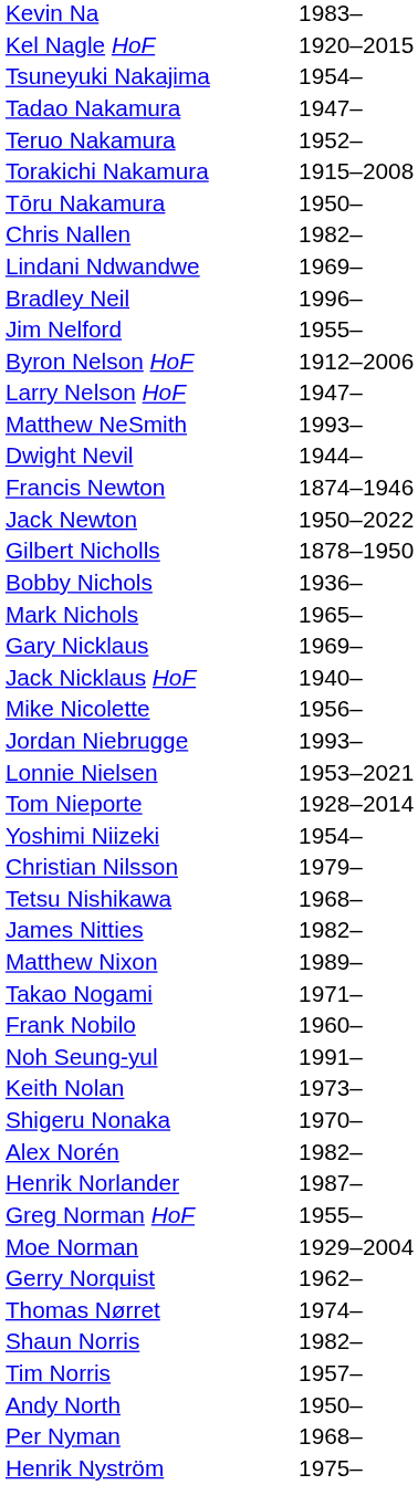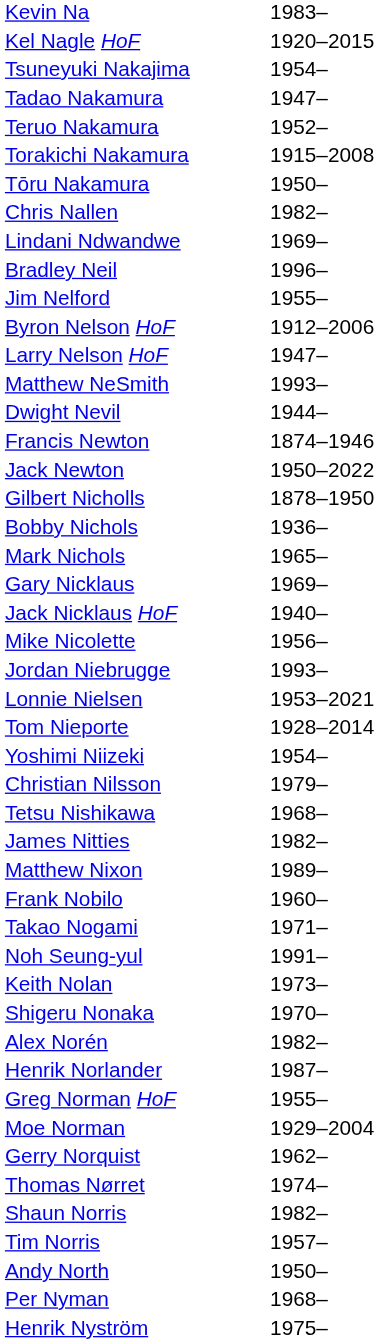 <table>
 <tr>
 <td style="width:200px"> <a href='#'>Kevin Na</a></td>
 <td>1983–</td>
 </tr>
 <tr>
 <td> <a href='#'>Kel Nagle</a> <em><a href='#'><span>HoF</span></a></em></td>
 <td>1920–2015</td>
 </tr>
 <tr>
 <td> <a href='#'>Tsuneyuki Nakajima</a></td>
 <td>1954–</td>
 </tr>
 <tr>
 <td> <a href='#'>Tadao Nakamura</a></td>
 <td>1947–</td>
 </tr>
 <tr>
 <td> <a href='#'>Teruo Nakamura</a></td>
 <td>1952–</td>
 </tr>
 <tr>
 <td> <a href='#'>Torakichi Nakamura</a></td>
 <td>1915–2008</td>
 </tr>
 <tr>
 <td> <a href='#'>Tōru Nakamura</a></td>
 <td>1950–</td>
 </tr>
 <tr>
 <td> <a href='#'>Chris Nallen</a></td>
 <td>1982–</td>
 </tr>
 <tr>
 <td> <a href='#'>Lindani Ndwandwe</a></td>
 <td>1969–</td>
 </tr>
 <tr>
 <td> <a href='#'>Bradley Neil</a></td>
 <td>1996–</td>
 </tr>
 <tr>
 <td> <a href='#'>Jim Nelford</a></td>
 <td>1955–</td>
 </tr>
 <tr>
 <td> <a href='#'>Byron Nelson</a> <em><a href='#'><span>HoF</span></a></em></td>
 <td>1912–2006</td>
 </tr>
 <tr>
 <td> <a href='#'>Larry Nelson</a> <em><a href='#'><span>HoF</span></a></em></td>
 <td>1947–</td>
 </tr>
 <tr>
 <td> <a href='#'>Matthew NeSmith</a></td>
 <td>1993–</td>
 </tr>
 <tr>
 <td> <a href='#'>Dwight Nevil</a></td>
 <td>1944–</td>
 </tr>
 <tr>
 <td> <a href='#'>Francis Newton</a></td>
 <td>1874–1946</td>
 </tr>
 <tr>
 <td> <a href='#'>Jack Newton</a></td>
 <td>1950–2022</td>
 </tr>
 <tr>
 <td> <a href='#'>Gilbert Nicholls</a></td>
 <td>1878–1950</td>
 </tr>
 <tr>
 <td> <a href='#'>Bobby Nichols</a></td>
 <td>1936–</td>
 </tr>
 <tr>
 <td> <a href='#'>Mark Nichols</a></td>
 <td>1965–</td>
 </tr>
 <tr>
 <td> <a href='#'>Gary Nicklaus</a></td>
 <td>1969–</td>
 </tr>
 <tr>
 <td> <a href='#'>Jack Nicklaus</a> <em><a href='#'><span>HoF</span></a></em></td>
 <td>1940–</td>
 </tr>
 <tr>
 <td> <a href='#'>Mike Nicolette</a></td>
 <td>1956–</td>
 </tr>
 <tr>
 <td> <a href='#'>Jordan Niebrugge</a></td>
 <td>1993–</td>
 </tr>
 <tr>
 <td> <a href='#'>Lonnie Nielsen</a></td>
 <td>1953–2021</td>
 </tr>
 <tr>
 <td> <a href='#'>Tom Nieporte</a></td>
 <td>1928–2014</td>
 </tr>
 <tr>
 <td> <a href='#'>Yoshimi Niizeki</a></td>
 <td>1954–</td>
 </tr>
 <tr>
 <td> <a href='#'>Christian Nilsson</a></td>
 <td>1979–</td>
 </tr>
 <tr>
 <td> <a href='#'>Tetsu Nishikawa</a></td>
 <td>1968–</td>
 </tr>
 <tr>
 <td> <a href='#'>James Nitties</a></td>
 <td>1982–</td>
 </tr>
 <tr>
 <td> <a href='#'>Matthew Nixon</a></td>
 <td>1989–</td>
 </tr>
 <tr>
+<td> <a href='#'>Frank Nobilo</a></td>
+<td>1960–</td>
+</tr>
+<tr>
 <td> <a href='#'>Takao Nogami</a></td>
 <td>1971–</td>
-</tr>
-<tr>
-<td> <a href='#'>Frank Nobilo</a></td>
-<td>1960–</td>
 </tr>
 <tr>
 <td> <a href='#'>Noh Seung-yul</a></td>
 <td>1991–</td>
 </tr>
 <tr>
 <td> <a href='#'>Keith Nolan</a></td>
 <td>1973–</td>
 </tr>
 <tr>
 <td> <a href='#'>Shigeru Nonaka</a></td>
 <td>1970–</td>
 </tr>
 <tr>
 <td> <a href='#'>Alex Norén</a></td>
 <td>1982–</td>
 </tr>
 <tr>
 <td> <a href='#'>Henrik Norlander</a></td>
 <td>1987–</td>
 </tr>
 <tr>
 <td> <a href='#'>Greg Norman</a> <em><a href='#'><span>HoF</span></a></em></td>
 <td>1955–</td>
 </tr>
 <tr>
 <td> <a href='#'>Moe Norman</a></td>
 <td>1929–2004</td>
 </tr>
 <tr>
 <td> <a href='#'>Gerry Norquist</a></td>
 <td>1962–</td>
 </tr>
 <tr>
 <td> <a href='#'>Thomas Nørret</a></td>
 <td>1974–</td>
 </tr>
 <tr>
 <td> <a href='#'>Shaun Norris</a></td>
 <td>1982–</td>
 </tr>
 <tr>
 <td> <a href='#'>Tim Norris</a></td>
 <td>1957–</td>
 </tr>
 <tr>
 <td> <a href='#'>Andy North</a></td>
 <td>1950–</td>
 </tr>
 <tr>
 <td> <a href='#'>Per Nyman</a></td>
 <td>1968–</td>
 </tr>
 <tr>
 <td> <a href='#'>Henrik Nyström</a></td>
 <td>1975–</td>
 </tr>
 </table>
